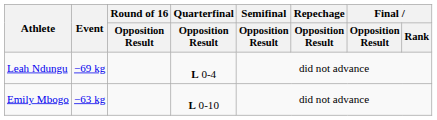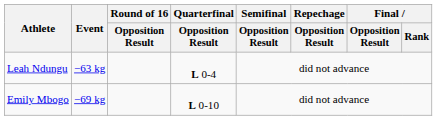 <table class="wikitable" style="font-size:90%">
 <tr>
 <th rowspan=2>Athlete</th>
 <th rowspan=2>Event</th>
 <th>Round of 16</th>
 <th>Quarterfinal</th>
 <th>Semifinal</th>
 <th>Repechage</th>
 <th colspan=2>Final / </th>
 </tr>
 <tr style="font-size: 95%">
 <th>Opposition<br>Result</th>
 <th>Opposition<br>Result</th>
 <th>Opposition<br>Result</th>
 <th>Opposition<br>Result</th>
 <th>Opposition<br>Result</th>
 <th>Rank</th>
 </tr>
 <tr align=center>
 <td align=left><a href='#'>Leah Ndungu</a></td>
-<td align=left><a href='#'>−69 kg</a></td>
+<td align=left><a href='#'>−63 kg</a></td>
 <td></td>
 <td><br><strong>L</strong> 0-4</td>
 <td colspan=4>did not advance</td>
 </tr>
 <tr align=center>
 <td align=left><a href='#'>Emily Mbogo</a></td>
-<td align=left><a href='#'>−63 kg</a></td>
+<td align=left><a href='#'>−69 kg</a></td>
 <td></td>
 <td><br><strong>L</strong> 0-10</td>
 <td colspan=4>did not advance</td>
 </tr>
 </table>
